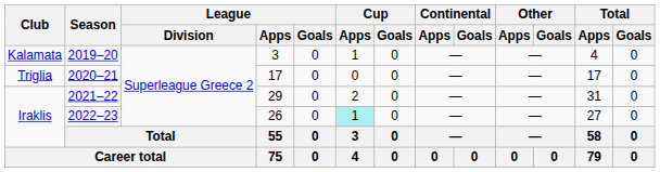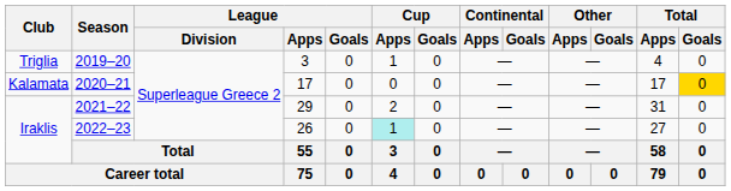 <table class="wikitable" style="text-align:center">
 <tr>
 <th rowspan=2>Club</th>
 <th rowspan=2>Season</th>
 <th colspan=3>League</th>
 <th colspan=2>Cup</th>
 <th colspan=2>Continental</th>
 <th colspan=2>Other</th>
 <th colspan=2>Total</th>
 </tr>
 <tr>
 <th>Division</th>
 <th>Apps</th>
 <th>Goals</th>
 <th>Apps</th>
 <th>Goals</th>
 <th>Apps</th>
 <th>Goals</th>
 <th>Apps</th>
 <th>Goals</th>
 <th>Apps</th>
 <th>Goals</th>
 </tr>
 <tr>
-<td><a href='#'>Kalamata</a></td>
+<td><a href='#'>Triglia</a></td>
 <td><a href='#'>2019–20</a></td>
 <td rowspan="4"><a href='#'>Superleague Greece 2</a></td>
 <td>3</td>
 <td>0</td>
 <td>1</td>
 <td>0</td>
 <td colspan="2">—</td>
 <td colspan="2">—</td>
 <td>4</td>
 <td>0</td>
 </tr>
 <tr>
-<td><a href='#'>Triglia</a></td>
+<td><a href='#'>Kalamata</a></td>
 <td><a href='#'>2020–21</a></td>
 <td>17</td>
 <td>0</td>
 <td>0</td>
 <td>0</td>
 <td colspan="2">—</td>
 <td colspan="2">—</td>
 <td>17</td>
-<td>0</td>
+<td style="background: gold;">0</td>
 </tr>
 <tr>
 <td rowspan="3"><a href='#'>Iraklis</a></td>
 <td><a href='#'>2021–22</a></td>
 <td>29</td>
 <td>0</td>
 <td>2</td>
 <td>0</td>
 <td colspan="2">—</td>
 <td colspan="2">—</td>
 <td>31</td>
 <td>0</td>
 </tr>
 <tr>
 <td><a href='#'>2022–23</a></td>
 <td>26</td>
 <td>0</td>
 <td style="background: paleturquoise;">1</td>
 <td>0</td>
 <td colspan="2">—</td>
 <td colspan="2">—</td>
 <td>27</td>
 <td>0</td>
 </tr>
 <tr>
 <th colspan="2">Total</th>
 <th>55</th>
 <th>0</th>
 <th>3</th>
 <th>0</th>
 <th colspan="2">—</th>
 <th colspan="2">—</th>
 <th>58</th>
 <th>0</th>
 </tr>
 <tr>
 <th colspan="3">Career total</th>
 <th>75</th>
 <th>0</th>
 <th>4</th>
 <th>0</th>
 <th>0</th>
 <th>0</th>
 <th>0</th>
 <th>0</th>
 <th>79</th>
 <th>0</th>
 </tr>
 </table>
